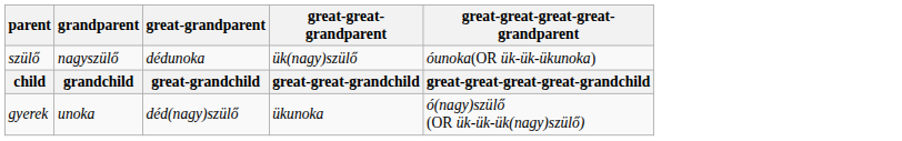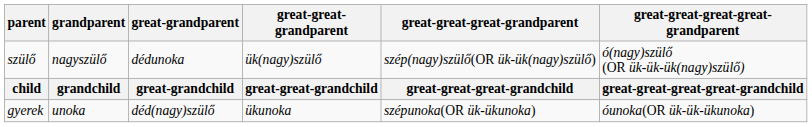 <table class="wikitable">
 <tr>
 <th>parent</th>
 <th>grandparent</th>
 <th>great-grandparent</th>
 <th>great-great-<br>grandparent</th>
+<th>great-great-great-grandparent</th>
 <th>great-great-great-great-<br>grandparent</th>
 </tr>
 <tr>
 <td><em>szülő</em></td>
 <td><em>nagyszülő</em></td>
 <td><em>dédunoka</em></td>
 <td><em>ük(nagy)szülő</em></td>
-<td><em>óunoka</em>(OR <em>ük-ük-ükunoka</em>)</td>
+<td><em>szép(nagy)szülő</em>(OR <em>ük-ük(nagy)szülő</em>)</td>
+<td><em>ó(nagy)szülő</em><br>(OR <em>ük-ük-ük(nagy)szülő)</em></td>
 </tr>
 <tr>
 <th>child</th>
 <th>grandchild</th>
 <th>great-grandchild</th>
 <th>great-great-grandchild</th>
+<th>great-great-great-grandchild</th>
 <th>great-great-great-great-grandchild</th>
 </tr>
 <tr>
 <td><em>gyerek</em></td>
 <td><em>unoka</em></td>
 <td><em>déd(nagy)szülő</em></td>
 <td><em>ükunoka</em></td>
-<td><em>ó(nagy)szülő</em><br>(OR <em>ük-ük-ük(nagy)szülő)</em></td>
+<td><em>szépunoka</em>(OR <em>ük-ükunoka</em>)</td>
+<td><em>óunoka</em>(OR <em>ük-ük-ükunoka</em>)</td>
 </tr>
 </table>
